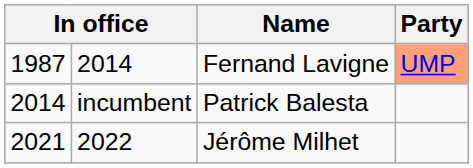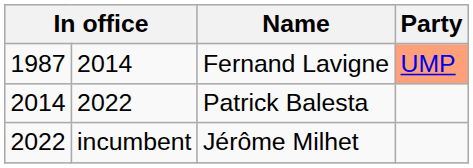 <table class="wikitable">
 <tr>
 <th colspan="2">In office</th>
 <th>Name</th>
 <th>Party</th>
 </tr>
 <tr>
 <td>1987</td>
 <td>2014</td>
 <td>Fernand Lavigne</td>
 <td style="background: lightsalmon;"><a href='#'>UMP</a></td>
 </tr>
 <tr>
 <td>2014</td>
-<td>incumbent</td>
+<td>2022</td>
 <td>Patrick Balesta</td>
 <td></td>
 </tr>
 <tr>
-<td>2021</td>
 <td>2022</td>
+<td>incumbent</td>
 <td>Jérôme Milhet</td>
 <td></td>
 </tr>
 </table>
